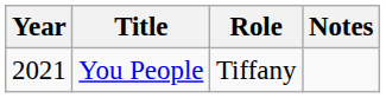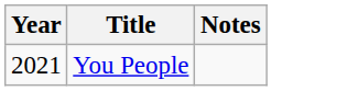 <table class="wikitable">
 <tr>
 <th>Year</th>
 <th>Title</th>
-<th>Role</th>
 <th>Notes</th>
 </tr>
 <tr>
 <td>2021</td>
 <td><a href='#'>You People</a></td>
-<td>Tiffany</td>
 <td></td>
 </tr>
 </table>
